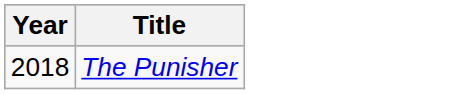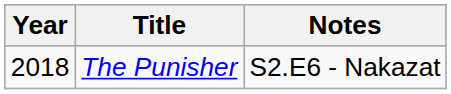 <table class="wikitable">
 <tr>
 <th>Year</th>
 <th>Title</th>
+<th>Notes</th>
 </tr>
 <tr>
 <td>2018</td>
 <td><em><a href='#'>The Punisher</a></em></td>
+<td>S2.E6 - Nakazat</td>
 </tr>
 </table>
